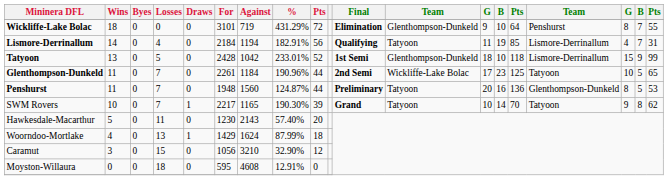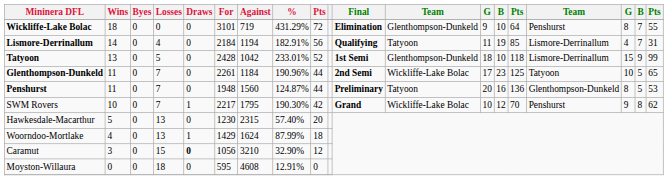 <table style="font-size: 85%; text-align: left;" class="wikitable">
 <tr>
 <th style="color:crimson">Mininera DFL</th>
 <th style="color:crimson">Wins</th>
 <th style="color:crimson">Byes</th>
 <th style="color:crimson">Losses</th>
 <th style="color:crimson">Draws</th>
 <th style="color:crimson">For</th>
 <th style="color:crimson">Against</th>
 <th style="color:crimson">%</th>
 <th style="color:crimson">Pts</th>
 <th></th>
 <th style="color:green">Final</th>
 <th style="color:green">Team</th>
 <th style="color:green">G</th>
 <th style="color:green">B</th>
 <th style="color:green">Pts</th>
 <th style="color:green">Team</th>
 <th style="color:green">G</th>
 <th style="color:green">B</th>
 <th style="color:green">Pts</th>
 </tr>
 <tr>
 </tr>
 <tr>
 </tr>
 <tr>
 <td><strong>	Wickliffe-Lake Bolac	</strong></td>
 <td>18</td>
 <td>0</td>
 <td>0</td>
 <td>0</td>
 <td>3101</td>
 <td>719</td>
 <td>431.29%</td>
 <td>72</td>
 <td></td>
 <td><strong>Elimination</strong></td>
 <td>Glenthompson-Dunkeld</td>
 <td>9</td>
 <td>10</td>
 <td>64</td>
 <td>Penshurst</td>
 <td>8</td>
 <td>7</td>
 <td>55</td>
 </tr>
 <tr>
 <td><strong>	Lismore-Derrinallum	</strong></td>
 <td>14</td>
 <td>0</td>
 <td>4</td>
 <td>0</td>
 <td>2184</td>
 <td>1194</td>
 <td>182.91%</td>
 <td>56</td>
 <td></td>
 <td><strong>Qualifying</strong></td>
 <td>Tatyoon</td>
 <td>11</td>
 <td>19</td>
 <td>85</td>
 <td>Lismore-Derrinallum</td>
 <td>4</td>
 <td>7</td>
 <td>31</td>
 </tr>
 <tr>
 <td><strong>	Tatyoon	</strong></td>
 <td>13</td>
 <td>0</td>
 <td>5</td>
 <td>0</td>
 <td>2428</td>
 <td>1042</td>
 <td>233.01%</td>
 <td>52</td>
 <td></td>
 <td><strong>1st Semi</strong></td>
 <td>Glenthompson-Dunkeld</td>
 <td>18</td>
 <td>10</td>
 <td>118</td>
 <td>Lismore-Derrinallum</td>
 <td>15</td>
 <td>9</td>
 <td>99</td>
 </tr>
 <tr>
 <td><strong>	Glenthompson-Dunkeld	</strong></td>
 <td>11</td>
 <td>0</td>
 <td>7</td>
 <td>0</td>
 <td>2261</td>
 <td>1184</td>
 <td>190.96%</td>
 <td>44</td>
 <td></td>
 <td><strong>2nd Semi</strong></td>
 <td>Wickliffe-Lake Bolac</td>
 <td>17</td>
 <td>23</td>
 <td>125</td>
 <td>Tatyoon</td>
 <td>10</td>
 <td>5</td>
 <td>65</td>
 </tr>
 <tr>
 <td><strong>	Penshurst	</strong></td>
 <td>11</td>
 <td>0</td>
 <td>7</td>
 <td>0</td>
 <td>1948</td>
 <td>1560</td>
 <td>124.87%</td>
 <td>44</td>
 <td></td>
 <td><strong>Preliminary</strong></td>
 <td>Tatyoon</td>
 <td>20</td>
 <td>16</td>
 <td>136</td>
 <td>Glenthompson-Dunkeld</td>
 <td>8</td>
 <td>5</td>
 <td>53</td>
 </tr>
 <tr>
 <td>SWM Rovers</td>
 <td>10</td>
 <td>0</td>
 <td>7</td>
 <td>1</td>
 <td>2217</td>
-<td>1165</td>
+<td>1795</td>
 <td>190.30%</td>
-<td>39</td>
+<td>42</td>
 <td></td>
 <td><strong>Grand</strong></td>
-<td>Tatyoon</td>
+<td>Wickliffe-Lake Bolac</td>
 <td>10</td>
-<td>14</td>
+<td>12</td>
 <td>70</td>
-<td>Tatyoon</td>
+<td>Penshurst</td>
 <td>9</td>
 <td>8</td>
 <td>62</td>
 </tr>
 <tr>
 <td>Hawkesdale-Macarthur</td>
 <td>5</td>
 <td>0</td>
-<td>11</td>
+<td>13</td>
 <td>0</td>
 <td>1230</td>
-<td>2143</td>
+<td>2315</td>
 <td>57.40%</td>
 <td>20</td>
 <td></td>
 </tr>
 <tr>
 <td>Woorndoo-Mortlake</td>
 <td>4</td>
 <td>0</td>
 <td>13</td>
 <td>1</td>
 <td>1429</td>
 <td>1624</td>
 <td>87.99%</td>
 <td>18</td>
 <td></td>
 </tr>
 <tr>
 <td>Caramut</td>
 <td>3</td>
 <td>0</td>
 <td>15</td>
-<td>0</td>
+<td><strong>0</strong></td>
 <td>1056</td>
 <td>3210</td>
 <td>32.90%</td>
 <td>12</td>
 <td></td>
 </tr>
 <tr>
 <td>Moyston-Willaura</td>
 <td>0</td>
 <td>0</td>
 <td>18</td>
 <td>0</td>
 <td>595</td>
 <td>4608</td>
 <td>12.91%</td>
 <td>0</td>
 <td></td>
 </tr>
 <tr>
 </tr>
 </table>
